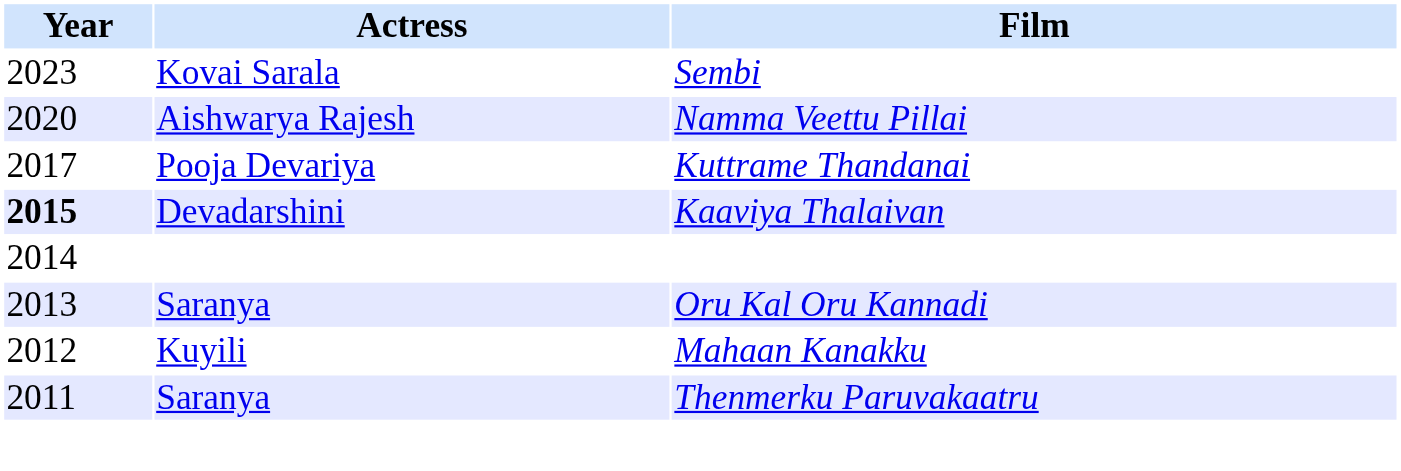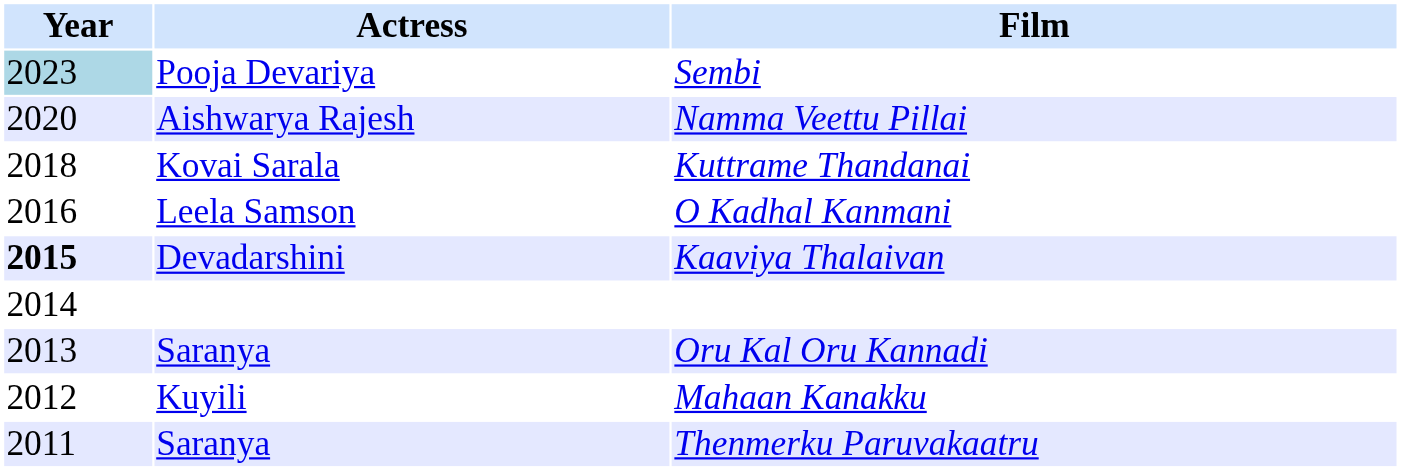 <table cellspacing="1" cellpadding="1" border="0" width="50%">
 <tr bgcolor="#d1e4fd">
 <th>Year</th>
 <th>Actress</th>
 <th>Film</th>
 </tr>
 <tr>
-<td>2023</td>
-<td><a href='#'>Kovai Sarala</a></td>
+<td style="background: lightblue;">2023</td>
+<td><a href='#'>Pooja Devariya</a></td>
 <td><em><a href='#'>Sembi</a></em></td>
 </tr>
 <tr bgcolor="#e4e8ff">
 <td>2020</td>
 <td><a href='#'>Aishwarya Rajesh</a></td>
 <td><em><a href='#'>Namma Veettu Pillai</a></em></td>
 </tr>
 <tr>
-<td>2017</td>
-<td><a href='#'>Pooja Devariya</a></td>
+<td>2018</td>
+<td><a href='#'>Kovai Sarala</a></td>
 <td><em><a href='#'>Kuttrame Thandanai</a></em></td>
+</tr>
+<tr>
+<td>2016</td>
+<td><a href='#'>Leela Samson</a></td>
+<td><em><a href='#'>O Kadhal Kanmani</a></em></td>
 </tr>
 <tr bgcolor="#e4e8ff">
 <td><strong>2015</strong></td>
 <td><a href='#'>Devadarshini</a></td>
 <td><em><a href='#'>Kaaviya Thalaivan</a></em></td>
 </tr>
 <tr>
 <td>2014</td>
 <td></td>
 <td></td>
 </tr>
 <tr bgcolor="#e4e8ff">
 <td>2013</td>
 <td><a href='#'>Saranya</a></td>
 <td><em><a href='#'>Oru Kal Oru Kannadi</a></em></td>
 </tr>
 <tr>
 <td>2012</td>
 <td><a href='#'>Kuyili</a></td>
 <td><em><a href='#'>Mahaan Kanakku</a></em></td>
 </tr>
 <tr bgcolor="#e4e8ff">
 <td>2011</td>
 <td><a href='#'>Saranya</a></td>
 <td><em><a href='#'>Thenmerku Paruvakaatru</a></em></td>
 </tr>
 </table>
